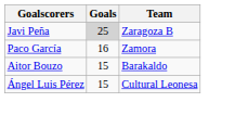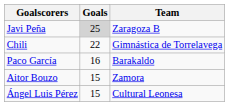 <table class="wikitable sortable">
 <tr>
 <th>Goalscorers</th>
 <th>Goals</th>
 <th>Team</th>
 </tr>
 <tr>
 <td> <a href='#'>Javi Peña</a></td>
 <td align=center style="background: lightgrey;">25</td>
 <td><a href='#'>Zaragoza B</a></td>
 </tr>
 <tr>
+<td> <a href='#'>Chili</a></td>
+<td align=center>22</td>
+<td><a href='#'>Gimnástica de Torrelavega</a></td>
+</tr>
+<tr>
 <td> <a href='#'>Paco García</a></td>
 <td align=center>16</td>
-<td><a href='#'>Zamora</a></td>
+<td><a href='#'>Barakaldo</a></td>
 </tr>
 <tr>
 <td> <a href='#'>Aitor Bouzo</a></td>
 <td align=center>15</td>
-<td><a href='#'>Barakaldo</a></td>
+<td><a href='#'>Zamora</a></td>
 </tr>
 <tr>
 <td> <a href='#'>Ángel Luis Pérez</a></td>
 <td align=center>15</td>
 <td><a href='#'>Cultural Leonesa</a></td>
 </tr>
 </table>
